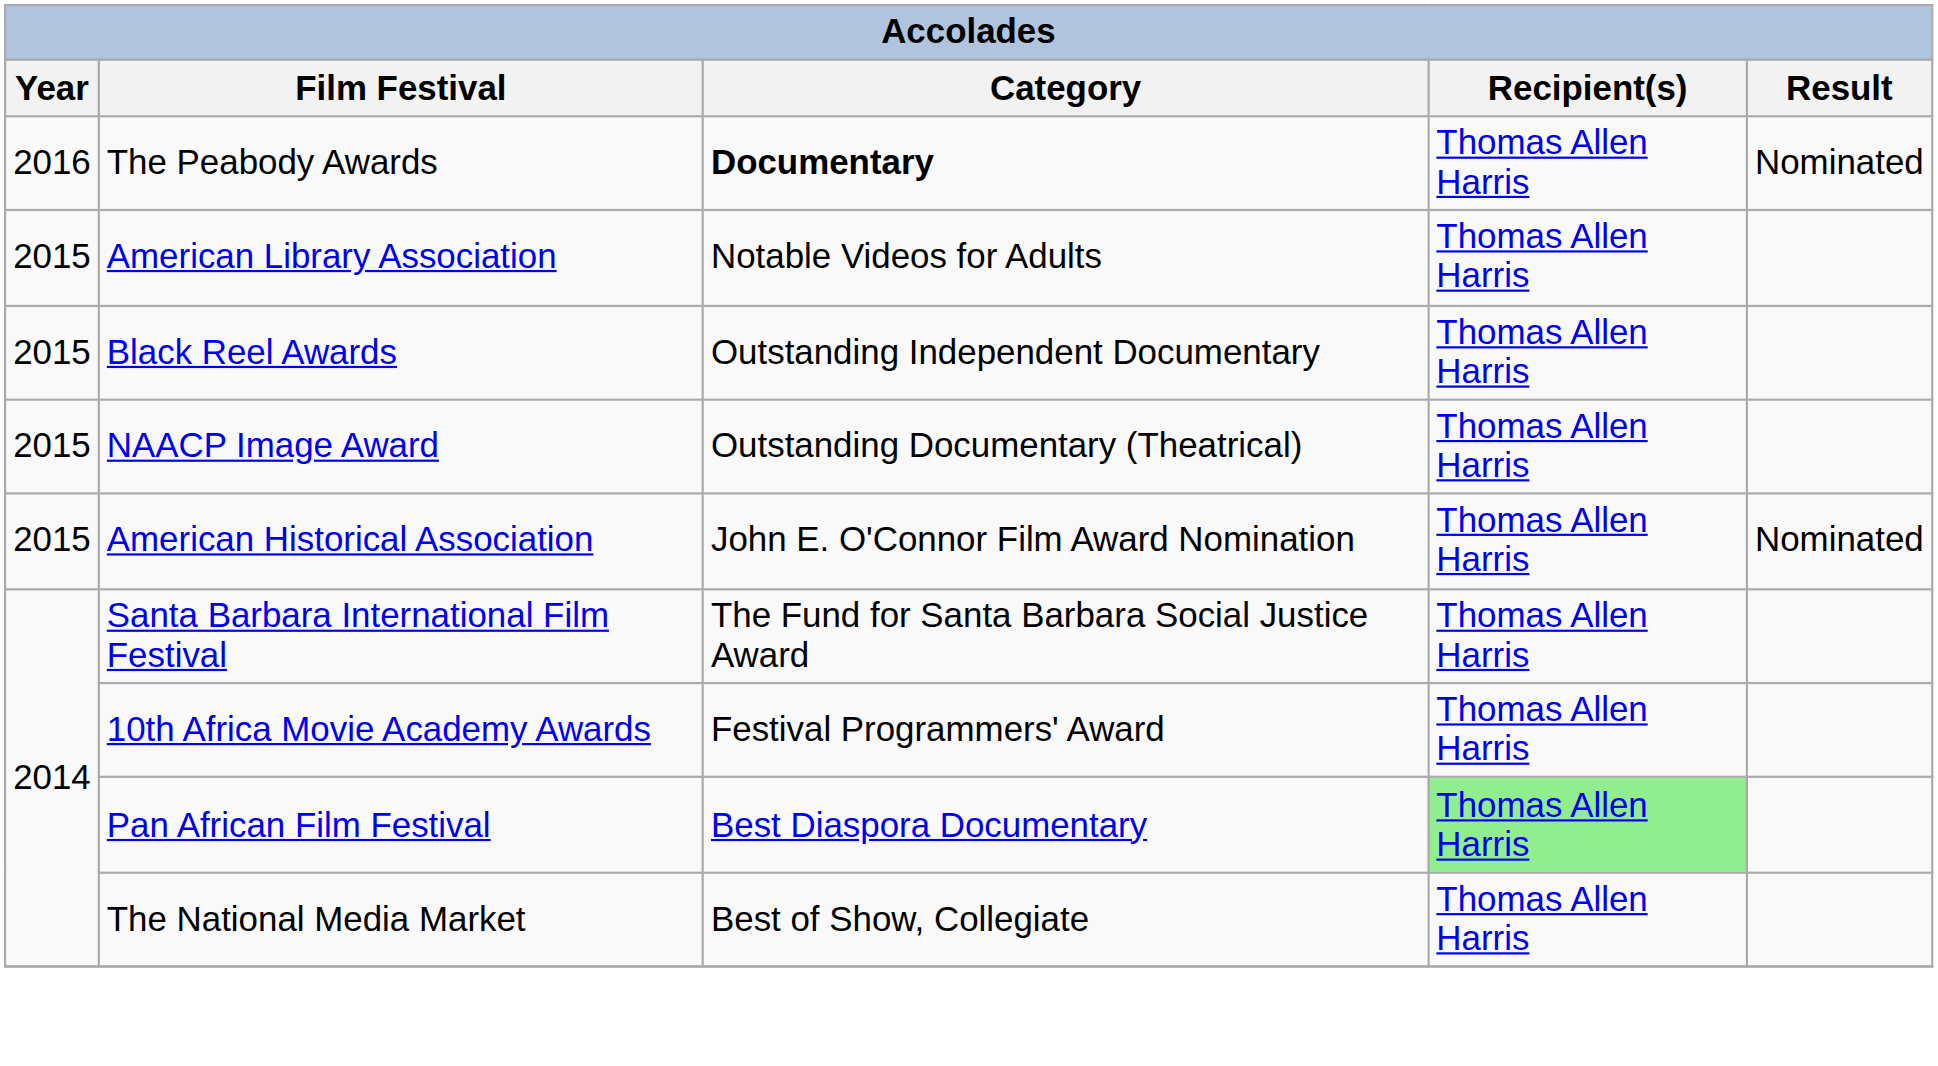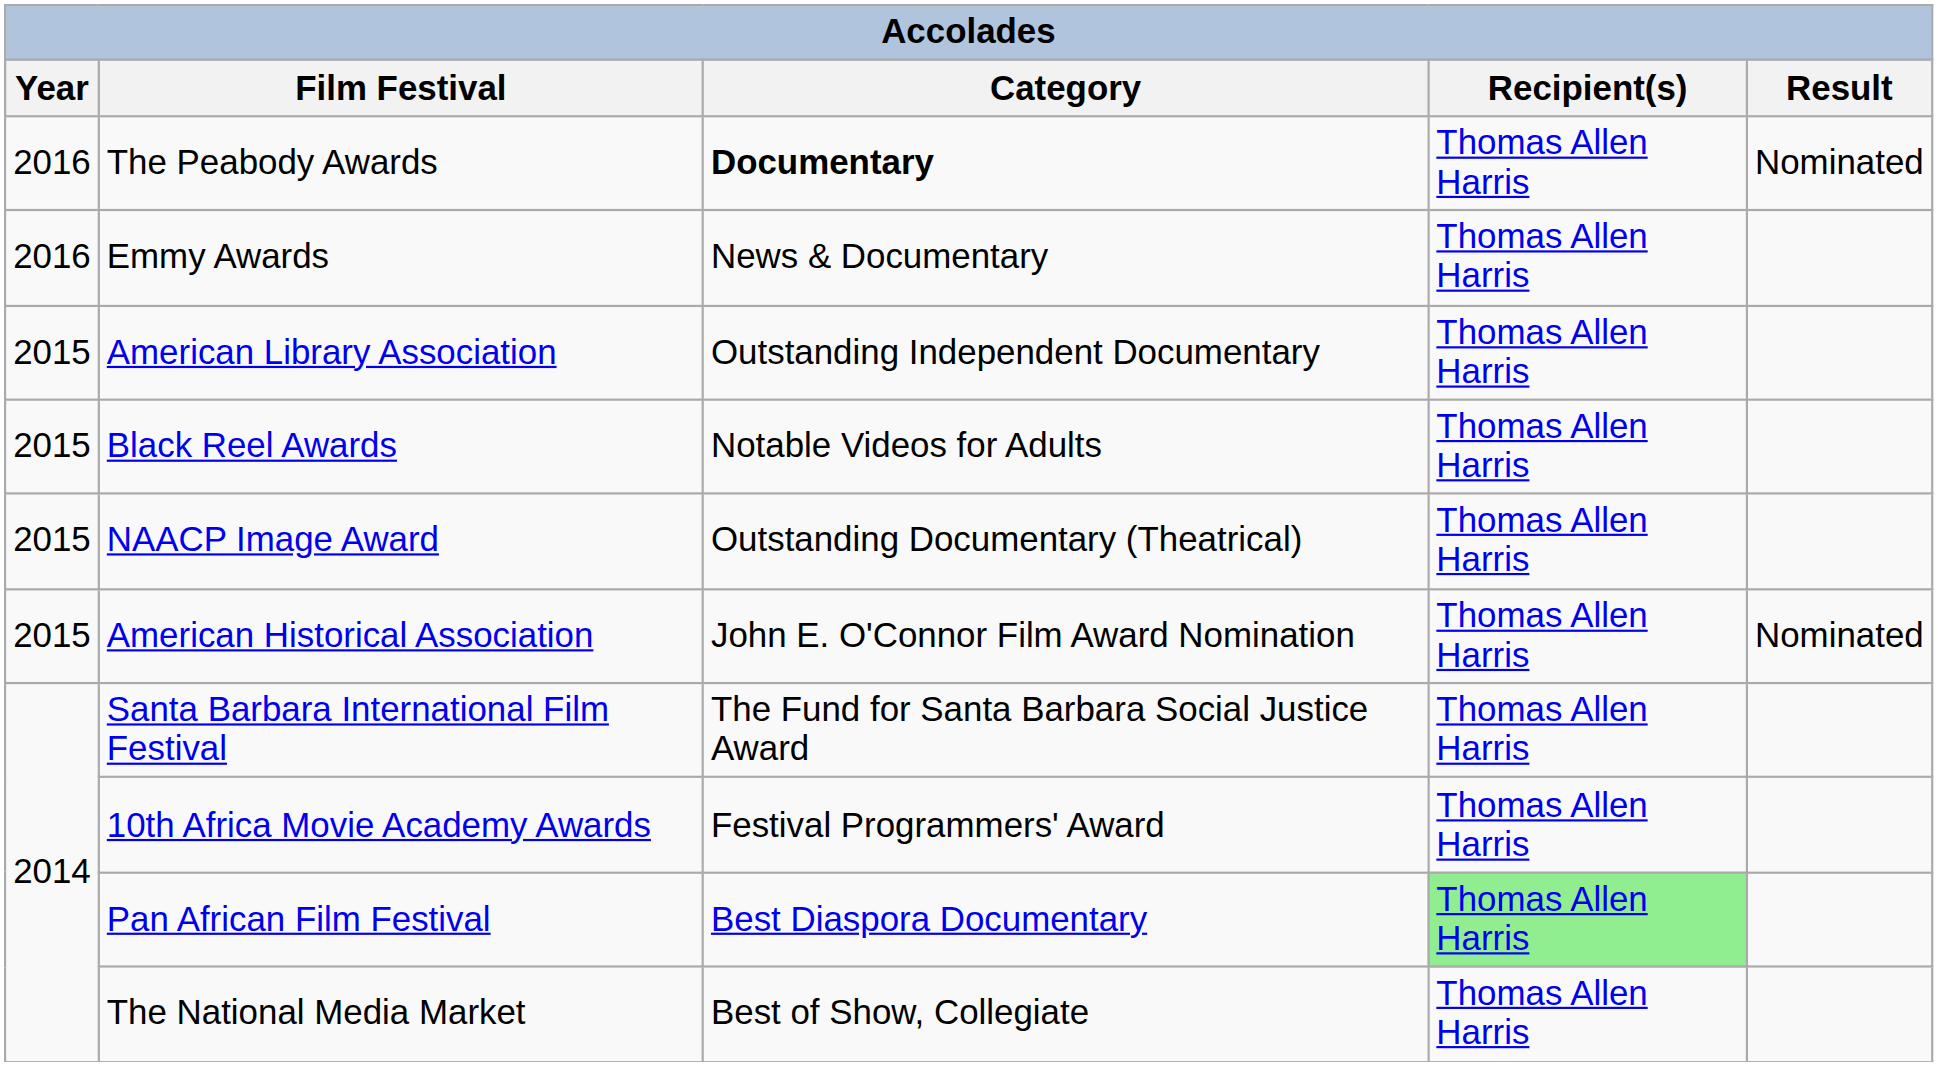 <table class="wikitable sortable" style="width:70%;">
 <tr style="background:#ccc; text-align:center;">
 <th colspan="5" style="background: LightSteelBlue;">Accolades</th>
 </tr>
 <tr style="background:#ccc; text-align:center;">
 <th>Year</th>
 <th>Film Festival</th>
 <th>Category</th>
 <th>Recipient(s)</th>
 <th>Result</th>
 </tr>
 <tr>
 <td>2016</td>
 <td>The Peabody Awards</td>
 <td><strong>Documentary</strong></td>
 <td><a href='#'>Thomas Allen Harris</a></td>
 <td>Nominated</td>
 </tr>
 <tr>
+<td>2016</td>
+<td>Emmy Awards</td>
+<td>News & Documentary</td>
+<td><a href='#'>Thomas Allen Harris</a></td>
+<td></td>
+</tr>
+<tr>
 <td>2015</td>
 <td><a href='#'>American Library Association</a></td>
-<td>Notable Videos for Adults</td>
+<td>Outstanding Independent Documentary</td>
 <td><a href='#'>Thomas Allen Harris</a></td>
 <td></td>
 </tr>
 <tr>
 <td>2015</td>
 <td><a href='#'>Black Reel Awards</a></td>
-<td>Outstanding Independent Documentary</td>
+<td>Notable Videos for Adults</td>
 <td><a href='#'>Thomas Allen Harris</a></td>
 <td></td>
 </tr>
 <tr>
 <td>2015</td>
 <td><a href='#'>NAACP Image Award</a></td>
 <td>Outstanding Documentary (Theatrical)</td>
 <td><a href='#'>Thomas Allen Harris</a></td>
 <td></td>
 </tr>
 <tr>
 <td>2015</td>
 <td><a href='#'>American Historical Association</a></td>
 <td>John E. O'Connor Film Award Nomination</td>
 <td><a href='#'>Thomas Allen Harris</a></td>
 <td>Nominated</td>
 </tr>
 <tr>
 <td rowspan="4">2014</td>
 <td><a href='#'>Santa Barbara International Film Festival</a></td>
 <td>The Fund for Santa Barbara Social Justice Award</td>
 <td><a href='#'>Thomas Allen Harris</a></td>
 <td></td>
 </tr>
 <tr>
 <td><a href='#'>10th Africa Movie Academy Awards</a></td>
 <td>Festival Programmers' Award</td>
 <td><a href='#'>Thomas Allen Harris</a></td>
 <td></td>
 </tr>
 <tr>
 <td><a href='#'>Pan African Film Festival</a></td>
 <td><a href='#'>Best Diaspora Documentary</a></td>
 <td style="background: lightgreen;"><a href='#'>Thomas Allen Harris</a></td>
 <td></td>
 </tr>
 <tr>
 <td>The National Media Market</td>
 <td>Best of Show, Collegiate</td>
 <td><a href='#'>Thomas Allen Harris</a></td>
 <td></td>
 </tr>
 <tr>
 </tr>
 </table>
